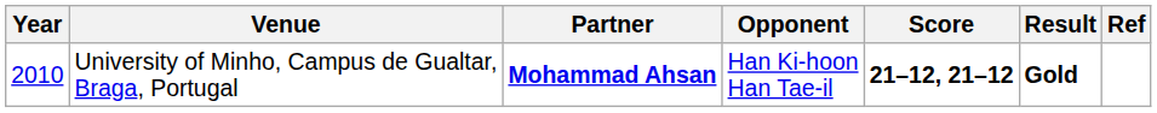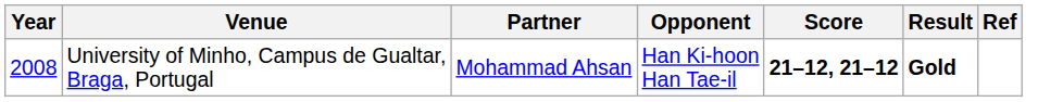 <table class="sortable wikitable" style="font-size: 90%">
 <tr>
 <th>Year</th>
 <th>Venue</th>
 <th>Partner</th>
 <th>Opponent</th>
 <th>Score</th>
 <th>Result</th>
 <th>Ref</th>
 </tr>
 <tr style="background:white">
-<td align="center"><a href='#'>2010</a></td>
+<td align="center"><a href='#'>2008</a></td>
 <td align="left">University of Minho, Campus de Gualtar,<br> <a href='#'>Braga</a>, Portugal</td>
-<td align="left"><strong> <a href='#'>Mohammad Ahsan</a></strong></td>
+<td align="left"> <a href='#'>Mohammad Ahsan</a></td>
 <td align="left"> <a href='#'>Han Ki-hoon</a><br> <a href='#'>Han Tae-il</a></td>
 <td align="left"><strong>21–12, 21–12</strong></td>
 <td style="text-align:left; background:white"> <strong>Gold</strong></td>
 <td style="text-align:center; background:white"></td>
 </tr>
 </table>
